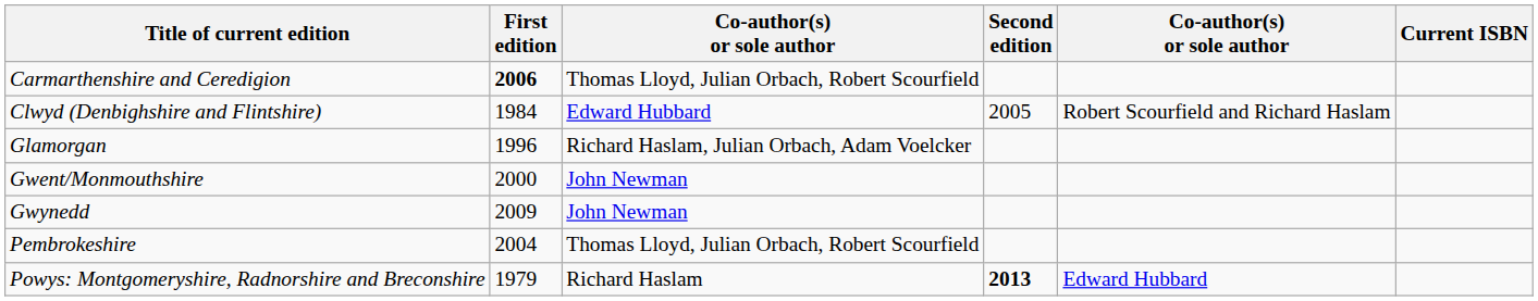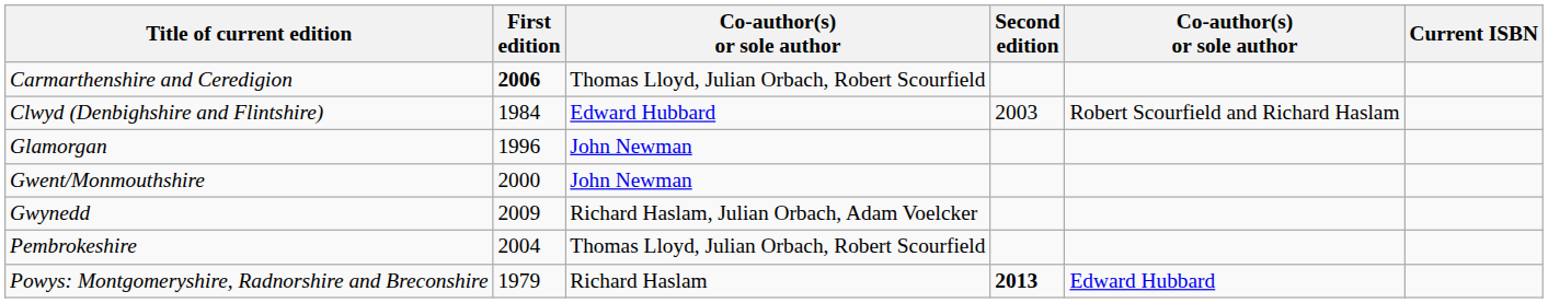 <table class="wikitable sortable">
 <tr>
 <th>Title of current edition</th>
 <th data-sort-type="isoDate">First<br> edition</th>
 <th>Co-author(s)<br>or sole author</th>
 <th>Second<br> edition</th>
 <th>Co-author(s)<br>or sole author</th>
 <th>Current ISBN</th>
 </tr>
 <tr>
 <td><em>Carmarthenshire and Ceredigion</em></td>
 <td><strong>2006</strong></td>
 <td>Thomas Lloyd, Julian Orbach, Robert Scourfield</td>
 <td></td>
 <td></td>
 <td></td>
 </tr>
 <tr>
 <td><em>Clwyd (Denbighshire and Flintshire)</em></td>
 <td>1984</td>
 <td><a href='#'>Edward Hubbard</a></td>
-<td>2005</td>
+<td>2003</td>
 <td>Robert Scourfield and Richard Haslam</td>
 <td></td>
 </tr>
 <tr>
 <td><em>Glamorgan</em></td>
 <td>1996</td>
-<td>Richard Haslam, Julian Orbach, Adam Voelcker</td>
+<td><a href='#'>John Newman</a></td>
 <td></td>
 <td></td>
 <td></td>
 </tr>
 <tr>
 <td><em>Gwent/Monmouthshire</em></td>
 <td>2000</td>
 <td><a href='#'>John Newman</a></td>
 <td></td>
 <td></td>
 <td></td>
 </tr>
 <tr>
 <td><em>Gwynedd</em></td>
 <td>2009</td>
-<td><a href='#'>John Newman</a></td>
+<td>Richard Haslam, Julian Orbach, Adam Voelcker</td>
 <td></td>
 <td></td>
 <td></td>
 </tr>
 <tr>
 <td><em>Pembrokeshire</em></td>
 <td>2004</td>
 <td>Thomas Lloyd, Julian Orbach, Robert Scourfield</td>
 <td></td>
 <td></td>
 <td></td>
 </tr>
 <tr>
 <td><em>Powys: Montgomeryshire, Radnorshire and Breconshire</em></td>
 <td>1979</td>
 <td>Richard Haslam</td>
 <td><strong>2013</strong></td>
 <td><a href='#'>Edward Hubbard</a></td>
 <td></td>
 </tr>
 </table>
